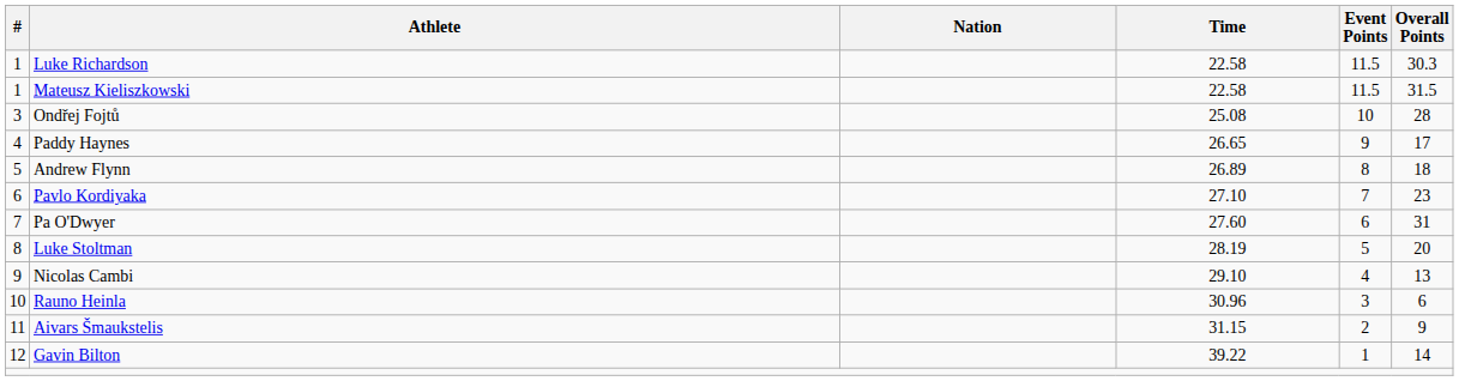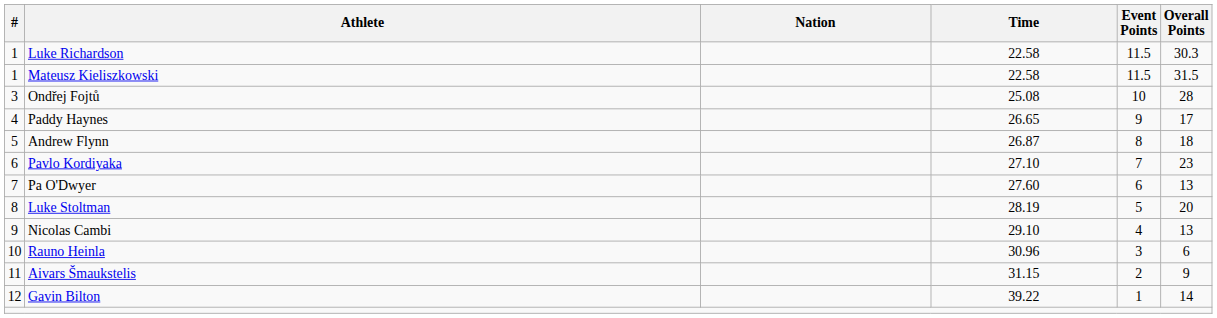 <table class="wikitable sortable" style="text-align:center;width: 70%;">
 <tr>
 <th scope="col" style="width: 10px;">#</th>
 <th scope="col">Athlete</th>
 <th scope="col">Nation</th>
 <th scope="col">Time</th>
 <th scope="col" style="width: 10px;">Event Points</th>
 <th scope="col" style="width: 10px;">Overall Points</th>
 </tr>
 <tr>
 <td>1</td>
 <td align=left><a href='#'>Luke Richardson</a></td>
 <td align=left></td>
 <td>22.58</td>
 <td>11.5</td>
 <td>30.3</td>
 </tr>
 <tr>
 <td>1</td>
 <td align=left><a href='#'>Mateusz Kieliszkowski</a></td>
 <td align=left></td>
 <td>22.58</td>
 <td>11.5</td>
 <td>31.5</td>
 </tr>
 <tr>
 <td>3</td>
 <td align=left>Ondřej Fojtů</td>
 <td align=left></td>
 <td>25.08</td>
 <td>10</td>
 <td>28</td>
 </tr>
 <tr>
 <td>4</td>
 <td align=left>Paddy Haynes</td>
 <td align=left></td>
 <td>26.65</td>
 <td>9</td>
 <td>17</td>
 </tr>
 <tr>
 <td>5</td>
 <td align=left>Andrew Flynn</td>
 <td align=left></td>
-<td>26.89</td>
+<td>26.87</td>
 <td>8</td>
 <td>18</td>
 </tr>
 <tr>
 <td>6</td>
 <td align=left><a href='#'>Pavlo Kordiyaka</a></td>
 <td align=left></td>
 <td>27.10</td>
 <td>7</td>
 <td>23</td>
 </tr>
 <tr>
 <td>7</td>
 <td align=left>Pa O'Dwyer</td>
 <td align=left></td>
 <td>27.60</td>
 <td>6</td>
-<td>31</td>
+<td>13</td>
 </tr>
 <tr>
 <td>8</td>
 <td align=left><a href='#'>Luke Stoltman</a></td>
 <td align=left></td>
 <td>28.19</td>
 <td>5</td>
 <td>20</td>
 </tr>
 <tr>
 <td>9</td>
 <td align=left>Nicolas Cambi</td>
 <td align=left></td>
 <td>29.10</td>
 <td>4</td>
 <td>13</td>
 </tr>
 <tr>
 <td>10</td>
 <td align=left><a href='#'>Rauno Heinla</a></td>
 <td align=left></td>
 <td>30.96</td>
 <td>3</td>
 <td>6</td>
 </tr>
 <tr>
 <td>11</td>
 <td align=left><a href='#'>Aivars Šmaukstelis</a></td>
 <td align=left></td>
 <td>31.15</td>
 <td>2</td>
 <td>9</td>
 </tr>
 <tr>
 <td>12</td>
 <td align=left><a href='#'>Gavin Bilton</a></td>
 <td align=left></td>
 <td>39.22</td>
 <td>1</td>
 <td>14</td>
 </tr>
 <tr class="sortbottom">
 <td colspan="6"></td>
 </tr>
 </table>
